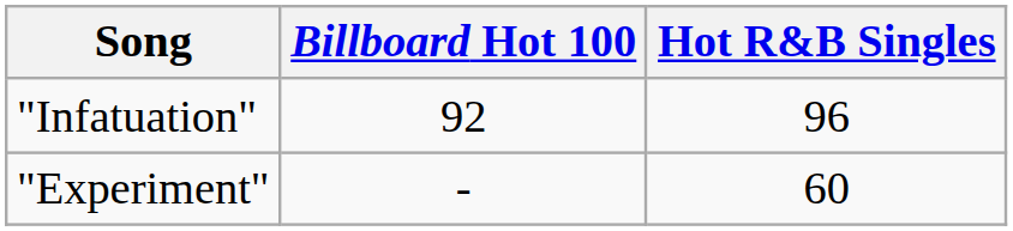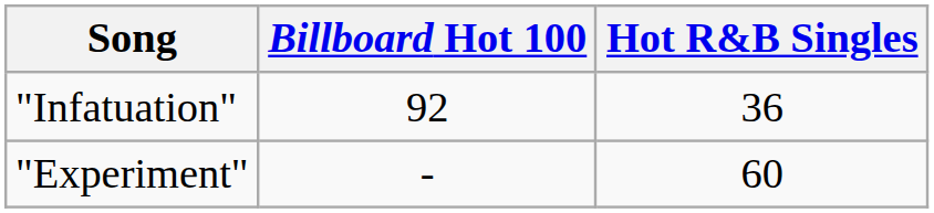 <table class="wikitable">
 <tr>
 <th>Song</th>
 <th><a href='#'><em>Billboard</em> Hot 100</a></th>
 <th><a href='#'>Hot R&B Singles</a></th>
 </tr>
 <tr>
 <td>"Infatuation"</td>
 <td align="center">92</td>
-<td align="center">96</td>
+<td align="center">36</td>
 </tr>
 <tr>
 <td>"Experiment"</td>
 <td align="center">-</td>
 <td align="center">60</td>
 </tr>
 </table>
